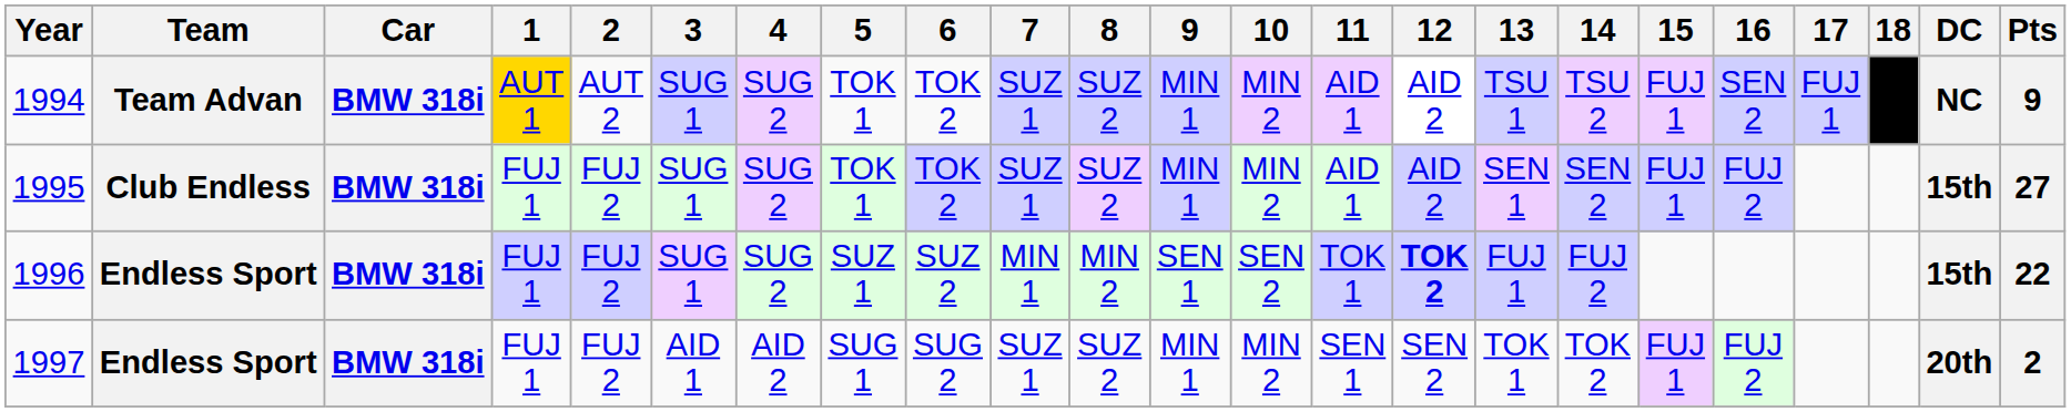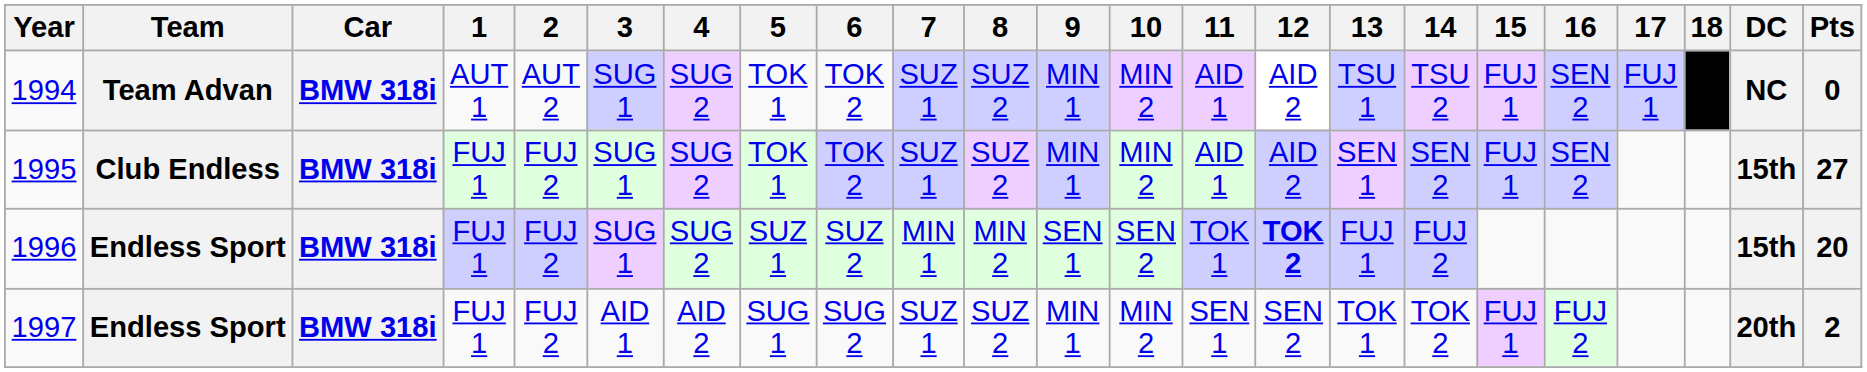 <table class="wikitable"style="text-align:center;font-size;90%">
 <tr>
 <th>Year</th>
 <th>Team</th>
 <th>Car</th>
 <th>1</th>
 <th>2</th>
 <th>3</th>
 <th>4</th>
 <th>5</th>
 <th>6</th>
 <th>7</th>
 <th>8</th>
 <th>9</th>
 <th>10</th>
 <th>11</th>
 <th>12</th>
 <th>13</th>
 <th>14</th>
 <th>15</th>
 <th>16</th>
 <th>17</th>
 <th>18</th>
 <th>DC</th>
 <th>Pts</th>
 </tr>
 <tr>
 <td><a href='#'>1994</a></td>
 <th>Team Advan</th>
 <th><a href='#'>BMW 318i</a></th>
-<td style="background: gold;"><a href='#'>AUT<br>1</a></td>
+<td><a href='#'>AUT<br>1</a></td>
 <td><a href='#'>AUT<br>2</a></td>
 <td style="background:#CFCFFF;"><a href='#'>SUG<br>1</a><br></td>
 <td style="background:#EFCFFF;"><a href='#'>SUG<br>2</a><br></td>
 <td><a href='#'>TOK<br>1</a></td>
 <td><a href='#'>TOK<br>2</a></td>
 <td style="background:#CFCFFF;"><a href='#'>SUZ<br>1</a><br></td>
 <td style="background:#CFCFFF;"><a href='#'>SUZ<br>2</a><br></td>
 <td style="background:#CFCFFF;"><a href='#'>MIN<br>1</a><br></td>
 <td style="background:#EFCFFF;"><a href='#'>MIN<br>2</a><br></td>
 <td style="background:#EFCFFF;"><a href='#'>AID<br>1</a><br></td>
 <td style="background:#FFFFFF;"><a href='#'>AID<br>2</a><br></td>
 <td style="background:#CFCFFF;"><a href='#'>TSU<br>1</a><br></td>
 <td style="background:#EFCFFF;"><a href='#'>TSU<br>2</a><br></td>
 <td style="background:#EFCFFF;"><a href='#'>FUJ<br>1</a><br></td>
 <td style="background:#CFCFFF;"><a href='#'>SEN<br>2</a><br></td>
 <td style="background:#CFCFFF;"><a href='#'>FUJ<br>1</a><br></td>
 <td bgcolor="#000000" style="color:#FFFFFF;"><a href='#'></a><br></td>
 <th>NC</th>
-<th>9</th>
+<th>0</th>
 </tr>
 <tr>
 <td><a href='#'>1995</a></td>
 <th>Club Endless</th>
 <th><a href='#'>BMW 318i</a></th>
 <td style="background:#DFFFDF;"><a href='#'>FUJ<br>1</a><br></td>
 <td style="background:#DFFFDF;"><a href='#'>FUJ<br>2</a><br></td>
 <td style="background:#DFFFDF;"><a href='#'>SUG<br>1</a><br></td>
 <td style="background:#EFCFFF;"><a href='#'>SUG<br>2</a><br></td>
 <td style="background:#DFFFDF;"><a href='#'>TOK<br>1</a><br></td>
 <td style="background:#CFCFFF;"><a href='#'>TOK<br>2</a><br></td>
 <td style="background:#CFCFFF;"><a href='#'>SUZ<br>1</a><br></td>
 <td style="background:#EFCFFF;"><a href='#'>SUZ<br>2</a><br></td>
 <td style="background:#CFCFFF;"><a href='#'>MIN<br>1</a><br></td>
 <td style="background:#DFFFDF;"><a href='#'>MIN<br>2</a><br></td>
 <td style="background:#DFFFDF;"><a href='#'>AID<br>1</a><br></td>
 <td style="background:#CFCFFF;"><a href='#'>AID<br>2</a><br></td>
 <td style="background:#EFCFFF;"><a href='#'>SEN<br>1</a><br></td>
 <td style="background:#CFCFFF;"><a href='#'>SEN<br>2</a><br></td>
 <td style="background:#CFCFFF;"><a href='#'>FUJ<br>1</a><br></td>
-<td style="background:#CFCFFF;"><a href='#'>FUJ<br>2</a><br></td>
+<td style="background:#CFCFFF;"><a href='#'>SEN<br>2</a><br></td>
 <td></td>
 <td></td>
 <th>15th</th>
 <th>27</th>
 </tr>
 <tr>
 <td><a href='#'>1996</a></td>
 <th>Endless Sport</th>
 <th><a href='#'>BMW 318i</a></th>
 <td style="background:#CFCFFF;"><a href='#'>FUJ<br>1</a><br></td>
 <td style="background:#CFCFFF;"><a href='#'>FUJ<br>2</a><br></td>
 <td style="background:#EFCFFF;"><a href='#'>SUG<br>1</a><br></td>
 <td style="background:#DFFFDF;"><a href='#'>SUG<br>2</a><br></td>
 <td style="background:#DFFFDF;"><a href='#'>SUZ<br>1</a><br></td>
 <td style="background:#DFFFDF;"><a href='#'>SUZ<br>2</a><br></td>
 <td style="background:#DFFFDF;"><a href='#'>MIN<br>1</a><br></td>
 <td style="background:#DFFFDF;"><a href='#'>MIN<br>2</a><br></td>
 <td style="background:#DFFFDF;"><a href='#'>SEN<br>1</a><br></td>
 <td style="background:#DFFFDF;"><a href='#'>SEN<br>2</a><br></td>
 <td style="background:#CFCFFF;"><a href='#'>TOK<br>1</a><br></td>
 <td style="background:#CFCFFF;"><strong><a href='#'>TOK<br>2</a><br></strong></td>
 <td style="background:#CFCFFF;"><a href='#'>FUJ<br>1</a><br></td>
 <td style="background:#CFCFFF;"><a href='#'>FUJ<br>2</a><br></td>
 <td></td>
 <td></td>
 <td></td>
 <td></td>
 <th>15th</th>
-<th>22</th>
+<th>20</th>
 </tr>
 <tr>
 <td><a href='#'>1997</a></td>
 <th>Endless Sport</th>
 <th><a href='#'>BMW 318i</a></th>
 <td><a href='#'>FUJ<br>1</a></td>
 <td><a href='#'>FUJ<br>2</a></td>
 <td><a href='#'>AID<br>1</a></td>
 <td><a href='#'>AID<br>2</a></td>
 <td><a href='#'>SUG<br>1</a></td>
 <td><a href='#'>SUG<br>2</a></td>
 <td><a href='#'>SUZ<br>1</a></td>
 <td><a href='#'>SUZ<br>2</a></td>
 <td><a href='#'>MIN<br>1</a></td>
 <td><a href='#'>MIN<br>2</a></td>
 <td><a href='#'>SEN<br>1</a></td>
 <td><a href='#'>SEN<br>2</a></td>
 <td><a href='#'>TOK<br>1</a></td>
 <td><a href='#'>TOK<br>2</a></td>
 <td style="background:#EFCFFF;"><a href='#'>FUJ<br>1</a><br></td>
 <td style="background:#DFFFDF;"><a href='#'>FUJ<br>2</a><br></td>
 <td></td>
 <td></td>
 <th>20th</th>
 <th>2</th>
 </tr>
 </table>
